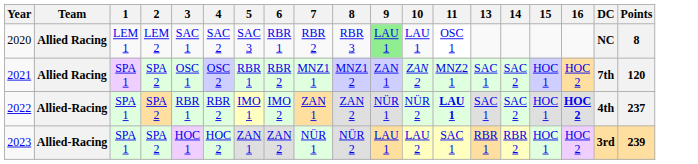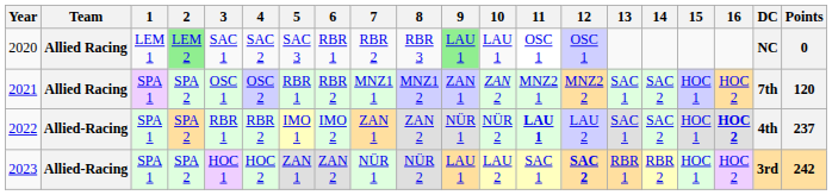 <table class="wikitable" style="text-align:center; font-size:85%">
 <tr>
 <th>Year</th>
 <th>Team</th>
 <th>1</th>
 <th>2</th>
 <th>3</th>
 <th>4</th>
 <th>5</th>
 <th>6</th>
 <th>7</th>
 <th>8</th>
 <th>9</th>
 <th>10</th>
 <th>11</th>
+<th>12</th>
 <th>13</th>
 <th>14</th>
 <th>15</th>
 <th>16</th>
 <th>DC</th>
 <th>Points</th>
 </tr>
 <tr>
 <td>2020</td>
 <th nowrap>Allied Racing</th>
 <td><a href='#'>LEM<br>1</a></td>
-<td><a href='#'>LEM<br>2</a></td>
+<td style="background: lightgreen;"><a href='#'>LEM<br>2</a></td>
 <td><a href='#'>SAC<br>1</a></td>
 <td><a href='#'>SAC<br>2</a></td>
 <td><a href='#'>SAC<br>3</a></td>
 <td><a href='#'>RBR<br>1</a></td>
 <td><a href='#'>RBR<br>2</a></td>
 <td><a href='#'>RBR<br>3</a></td>
 <td style="background: lightgreen;"><a href='#'>LAU<br>1</a></td>
 <td><a href='#'>LAU<br>1</a></td>
 <td style="background:#FFFFFF;"><a href='#'>OSC<br>1</a><br></td>
+<td style="background:#CFCFFF;"><a href='#'>OSC<br>1</a><br></td>
 <td></td>
 <td></td>
 <td></td>
 <td></td>
 <th>NC</th>
-<th>8</th>
+<th>0</th>
 </tr>
 <tr>
 <td><a href='#'>2021</a></td>
 <th nowrap>Allied Racing</th>
 <td style="background:#EFCFFF;"><a href='#'>SPA<br>1</a><br></td>
 <td style="background:#DFFFDF;"><a href='#'>SPA<br>2</a><br></td>
 <td style="background:#DFFFDF;"><a href='#'>OSC<br>1</a><br></td>
 <td style="background:#CFCFFF;"><a href='#'>OSC<br>2</a><br></td>
 <td style="background:#DFFFDF;"><a href='#'>RBR<br>1</a><br></td>
 <td style="background:#DFFFDF;"><a href='#'>RBR<br>2</a><br></td>
 <td style="background:#DFFFDF;"><a href='#'>MNZ1<br>1</a><br></td>
 <td style="background:#CFCFFF;"><a href='#'>MNZ1<br>2</a><br></td>
 <td style="background:#CFCFFF;"><a href='#'>ZAN<br>1</a><br></td>
 <td style="background:#DFFFDF;"><em><a href='#'>ZAN<br>2</a></em><br></td>
 <td style="background:#DFFFDF;"><a href='#'>MNZ2<br>1</a><br></td>
+<td style="background:#FFDF9F;"><a href='#'>MNZ2<br>2</a><br></td>
 <td style="background:#DFFFDF;"><a href='#'>SAC<br>1</a><br></td>
 <td style="background:#DFFFDF;"><a href='#'>SAC<br>2</a><br></td>
 <td style="background:#CFCFFF;"><a href='#'>HOC<br>1</a><br></td>
 <td style="background:#FFDF9F;"><a href='#'>HOC<br>2</a><br></td>
 <th>7th</th>
 <th>120</th>
 </tr>
 <tr>
 <td><a href='#'>2022</a></td>
 <th nowrap>Allied-Racing</th>
 <td style="background:#DFFFDF;"><a href='#'>SPA<br>1</a><br></td>
 <td style="background:#FFDF9F;"><a href='#'>SPA<br>2</a><br></td>
 <td style="background:#DFFFDF;"><a href='#'>RBR<br>1</a><br></td>
 <td style="background:#DFFFDF;"><a href='#'>RBR<br>2</a><br></td>
 <td style="background:#FFFFBF;"><a href='#'>IMO<br>1</a><br></td>
 <td style="background:#DFFFDF;"><a href='#'>IMO<br>2</a><br></td>
 <td style="background:#FFDF9F;"><a href='#'>ZAN<br>1</a><br></td>
 <td style="background:#DFDFDF;"><a href='#'>ZAN<br>2</a><br></td>
 <td style="background:#DFDFDF;"><a href='#'>NÜR<br>1</a><br></td>
 <td style="background:#DFFFDF;"><a href='#'>NÜR<br>2</a><br></td>
 <td style="background:#DFFFDF;"><strong><a href='#'>LAU<br>1</a></strong><br></td>
+<td style="background:#CFCFFF;"><a href='#'>LAU<br>2</a><br></td>
 <td style="background:#DFDFDF;"><a href='#'>SAC<br>1</a><br></td>
 <td style="background:#DFFFDF;"><a href='#'>SAC<br>2</a><br></td>
 <td style="background:#DFDFDF;"><a href='#'>HOC<br>1</a><br></td>
 <td style="background:#DFDFDF;"><strong><a href='#'>HOC<br>2</a></strong><br></td>
 <th>4th</th>
 <th>237</th>
 </tr>
 <tr>
 <td><a href='#'>2023</a></td>
 <th nowrap>Allied-Racing</th>
 <td style="background:#DFFFDF;"><a href='#'>SPA<br>1</a><br></td>
 <td style="background:#DFFFDF;"><a href='#'>SPA<br>2</a><br></td>
 <td style="background:#EFCFFF;"><a href='#'>HOC<br>1</a><br></td>
 <td style="background:#DFFFDF;"><a href='#'>HOC<br>2</a><br></td>
 <td style="background:#DFDFDF;"><a href='#'>ZAN<br>1</a><br></td>
 <td style="background:#DFDFDF;"><a href='#'>ZAN<br>2</a><br></td>
 <td style="background:#DFFFDF;"><a href='#'>NÜR<br>1</a><br></td>
 <td style="background:#DFDFDF;"><a href='#'>NÜR<br>2</a><br></td>
 <td style="background:#FFDF9D;"><a href='#'>LAU<br>1</a><br></td>
 <td style="background:#FFFFBF;"><a href='#'>LAU<br>2</a><br></td>
 <td style="background:#FFFFBF;"><a href='#'>SAC<br>1</a><br></td>
+<td style="background:#FFDF9F;"><strong><a href='#'>SAC<br>2</a></strong><br></td>
 <td style="background:#FFDF9F;"><a href='#'>RBR<br>1</a><br></td>
 <td style="background:#FFFFBF;"><a href='#'>RBR<br>2</a><br></td>
 <td style="background:#DFFFDF;"><a href='#'>HOC<br>1</a><br></td>
 <td style="background:#EFCFFF;"><a href='#'>HOC<br>2</a><br></td>
 <th style="background:#FFDF9F;">3rd</th>
-<th style="background:#FFDF9F;">239</th>
+<th style="background:#FFDF9F;">242</th>
 </tr>
 </table>
